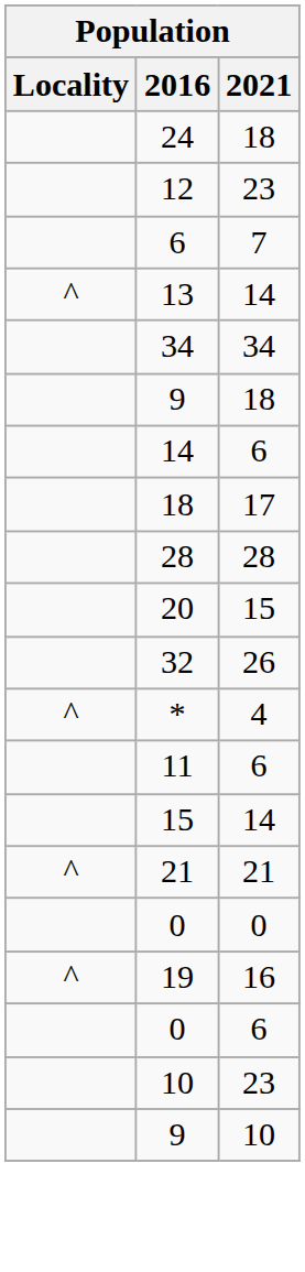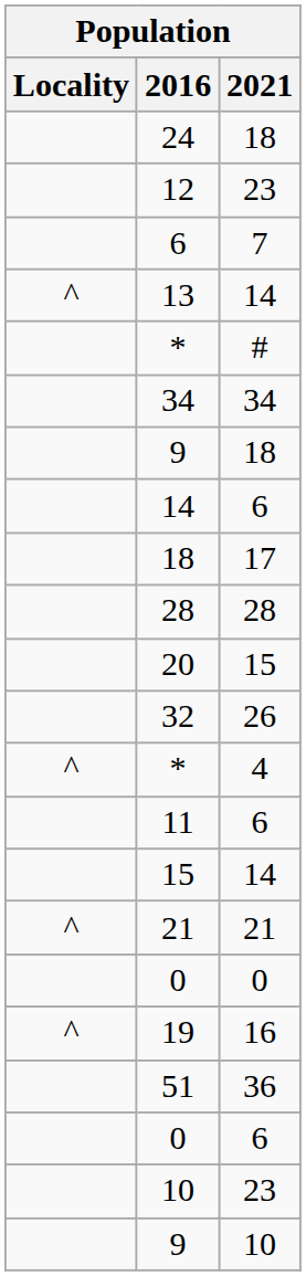 <table class="wikitable" style="text-align:center;">
 <tr>
 <th colspan="3" style="text-align:center;  font-weight:bold">Population</th>
 </tr>
 <tr>
 <th style="text-align:center; background:  font-weight:bold">Locality</th>
 <th style="text-align:center; background:  font-weight:bold"><strong>2016</strong></th>
 <th style="text-align:center; background:  font-weight:bold"><strong>2021</strong></th>
 </tr>
 <tr>
 <td></td>
 <td>24</td>
 <td>18</td>
 </tr>
 <tr>
 <td></td>
 <td>12</td>
 <td>23</td>
 </tr>
 <tr>
 <td></td>
 <td>6</td>
 <td>7</td>
 </tr>
 <tr>
 <td>^</td>
 <td>13</td>
 <td>14</td>
+</tr>
+<tr>
+<td></td>
+<td>*</td>
+<td>#</td>
 </tr>
 <tr>
 <td></td>
 <td>34</td>
 <td>34</td>
 </tr>
 <tr>
 <td></td>
 <td>9</td>
 <td>18</td>
 </tr>
 <tr>
 <td></td>
 <td>14</td>
 <td>6</td>
 </tr>
 <tr>
 <td></td>
 <td>18</td>
 <td>17</td>
 </tr>
 <tr>
 <td></td>
 <td>28</td>
 <td>28</td>
 </tr>
 <tr>
 <td></td>
 <td>20</td>
 <td>15</td>
 </tr>
 <tr>
 <td></td>
 <td>32</td>
 <td>26</td>
 </tr>
 <tr>
 <td>^</td>
 <td>*</td>
 <td>4</td>
 </tr>
 <tr>
 <td></td>
 <td>11</td>
 <td>6</td>
 </tr>
 <tr>
 <td></td>
 <td>15</td>
 <td>14</td>
 </tr>
 <tr>
 <td>^</td>
 <td>21</td>
 <td>21</td>
 </tr>
 <tr>
 <td></td>
 <td>0</td>
 <td>0</td>
 </tr>
 <tr>
 <td>^</td>
 <td>19</td>
 <td>16</td>
 </tr>
 <tr>
 <td></td>
+<td>51</td>
+<td>36</td>
+</tr>
+<tr>
+<td></td>
 <td>0</td>
 <td>6</td>
 </tr>
 <tr>
 <td></td>
 <td>10</td>
 <td>23</td>
 </tr>
 <tr>
 <td></td>
 <td>9</td>
 <td>10</td>
 </tr>
 </table>
